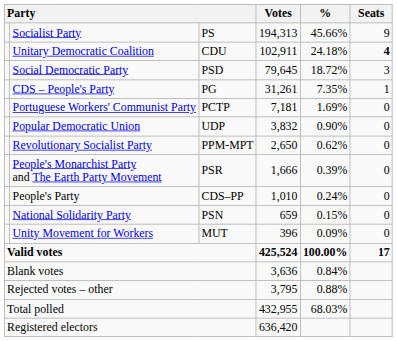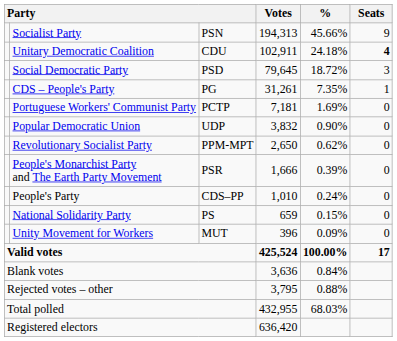 <table class="wikitable" border="1" style="text-align:right;">
 <tr>
 <th style="text-align:left;" colspan=3>Party</th>
 <th align=center width="50">Votes</th>
 <th align=center width="50">%</th>
 <th align=center width="50">Seats</th>
 </tr>
 <tr>
 <td></td>
 <td align=left><a href='#'>Socialist Party</a></td>
-<td align=left>PS</td>
+<td align=left>PSN</td>
 <td>194,313</td>
 <td>45.66%</td>
 <td>9</td>
 </tr>
 <tr>
 <td></td>
 <td align=left style="white-space: nowrap;"><a href='#'>Unitary Democratic Coalition</a></td>
 <td align=left>CDU</td>
 <td>102,911</td>
 <td>24.18%</td>
 <td><strong>4</strong></td>
 </tr>
 <tr>
 <td></td>
 <td align=left><a href='#'>Social Democratic Party</a></td>
 <td align=left>PSD</td>
 <td>79,645</td>
 <td>18.72%</td>
 <td>3</td>
 </tr>
 <tr>
 <td></td>
 <td align=left><a href='#'>CDS – People's Party</a></td>
 <td align=left>PG</td>
 <td>31,261</td>
 <td>7.35%</td>
 <td>1</td>
 </tr>
 <tr>
 <td></td>
 <td align=left><a href='#'>Portuguese Workers' Communist Party</a></td>
 <td align=left>PCTP</td>
 <td>7,181</td>
 <td>1.69%</td>
 <td>0</td>
 </tr>
 <tr>
 <td></td>
 <td align=left><a href='#'>Popular Democratic Union</a></td>
 <td align=left>UDP</td>
 <td>3,832</td>
 <td>0.90%</td>
 <td>0</td>
 </tr>
 <tr>
 <td></td>
 <td align=left><a href='#'>Revolutionary Socialist Party</a></td>
 <td align=left>PPM-MPT</td>
 <td>2,650</td>
 <td>0.62%</td>
 <td>0</td>
 </tr>
 <tr>
 <td></td>
 <td align=left><a href='#'>People's Monarchist Party</a><br>and <a href='#'>The Earth Party Movement</a></td>
 <td align=left>PSR</td>
 <td>1,666</td>
 <td>0.39%</td>
 <td>0</td>
 </tr>
 <tr>
 <td></td>
 <td align=left>People's Party</td>
 <td align=left style="white-space: nowrap;">CDS–PP</td>
 <td>1,010</td>
 <td>0.24%</td>
 <td>0</td>
 </tr>
 <tr>
 <td></td>
 <td align=left><a href='#'>National Solidarity Party</a></td>
-<td align=left>PSN</td>
+<td align=left>PS</td>
 <td>659</td>
 <td>0.15%</td>
 <td>0</td>
 </tr>
 <tr>
 <td></td>
 <td align=left><a href='#'>Unity Movement for Workers</a></td>
 <td align=left>MUT</td>
 <td>396</td>
 <td>0.09%</td>
 <td>0</td>
 </tr>
 <tr style="font-weight:bold">
 <td align=left colspan=3>Valid votes</td>
 <td>425,524</td>
 <td>100.00%</td>
 <td>17</td>
 </tr>
 <tr>
 <td align=left colspan=3>Blank votes</td>
 <td>3,636</td>
 <td>0.84%</td>
 <td></td>
 </tr>
 <tr>
 <td align=left colspan=3>Rejected votes – other</td>
 <td>3,795</td>
 <td>0.88%</td>
 <td></td>
 </tr>
 <tr>
 <td align=left colspan=3>Total polled</td>
 <td>432,955</td>
 <td>68.03%</td>
 <td></td>
 </tr>
 <tr>
 <td align=left colspan=3>Registered electors</td>
 <td>636,420</td>
 <td></td>
 <td></td>
 </tr>
 </table>
